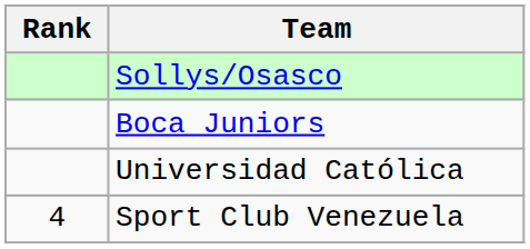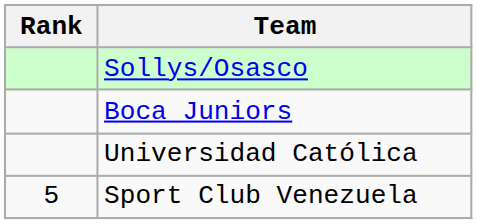 <table class="wikitable" style="text-align: center;">
 <tr>
 <th width=40>Rank</th>
 <th width=180>Team</th>
 </tr>
 <tr bgcolor=#ccffcc align=center>
 <td></td>
 <td style="text-align:left;"> <a href='#'>Sollys/Osasco</a></td>
 </tr>
 <tr align=center>
 <td></td>
 <td style="text-align:left;"> <a href='#'>Boca Juniors</a></td>
 </tr>
 <tr align=center>
 <td></td>
 <td style="text-align:left;"> Universidad Católica</td>
 </tr>
 <tr align=center>
-<td>4</td>
+<td>5</td>
 <td style="text-align:left;"> Sport Club Venezuela</td>
 </tr>
 </table>
